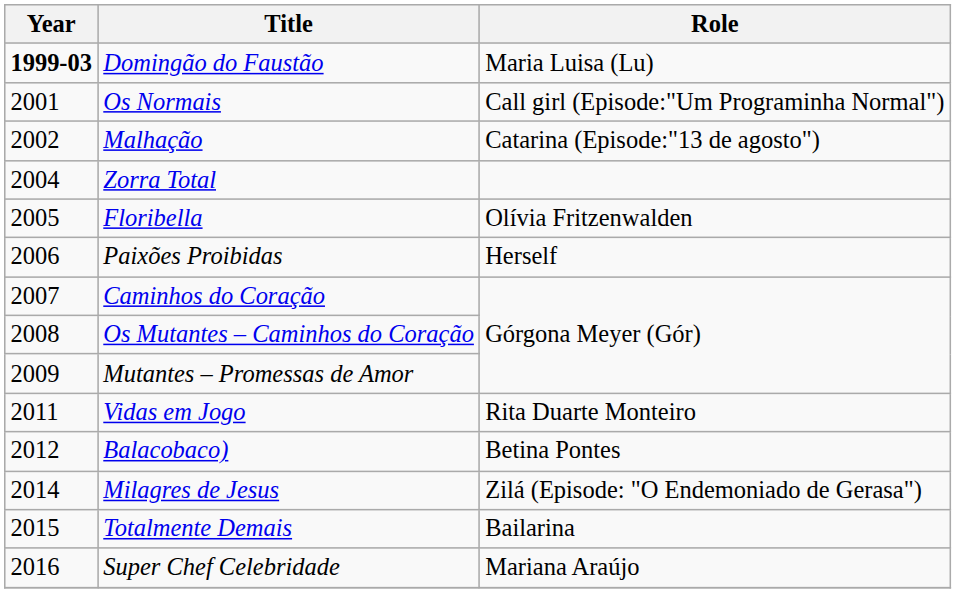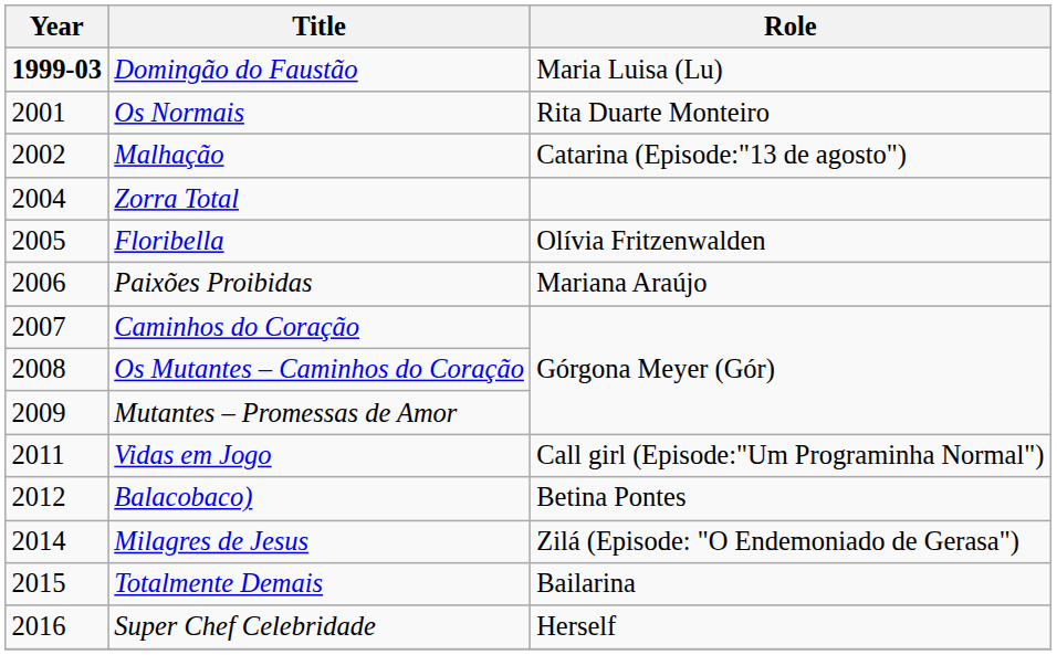 <table class="wikitable">
 <tr>
 <th>Year</th>
 <th>Title</th>
 <th>Role</th>
 </tr>
 <tr>
 <td><strong>1999-03</strong></td>
 <td><em><a href='#'>Domingão do Faustão</a></em></td>
 <td>Maria Luisa (Lu)</td>
 </tr>
 <tr>
 <td>2001</td>
 <td><em><a href='#'>Os Normais</a></em></td>
-<td>Call girl (Episode:"Um Programinha Normal")</td>
+<td>Rita Duarte Monteiro</td>
 </tr>
 <tr>
 <td>2002</td>
 <td><em><a href='#'>Malhação</a></em></td>
 <td>Catarina (Episode:"13 de agosto")</td>
 </tr>
 <tr>
 <td>2004</td>
 <td><em><a href='#'>Zorra Total</a></em></td>
 <td></td>
 </tr>
 <tr>
 <td>2005</td>
 <td><em><a href='#'>Floribella</a></em></td>
 <td>Olívia Fritzenwalden</td>
 </tr>
 <tr>
 <td>2006</td>
 <td><em>Paixões Proibidas</em></td>
-<td>Herself</td>
+<td>Mariana Araújo</td>
 </tr>
 <tr>
 <td>2007</td>
 <td><em><a href='#'>Caminhos do Coração</a></em></td>
 <td rowspan=3>Górgona Meyer (Gór)</td>
 </tr>
 <tr>
 <td>2008</td>
 <td><em><a href='#'>Os Mutantes – Caminhos do Coração</a></em></td>
 </tr>
 <tr>
 <td>2009</td>
 <td><em>Mutantes – Promessas de Amor</em></td>
 </tr>
 <tr>
 <td>2011</td>
 <td><em><a href='#'>Vidas em Jogo</a></em></td>
-<td>Rita Duarte Monteiro</td>
+<td>Call girl (Episode:"Um Programinha Normal")</td>
 </tr>
 <tr>
 <td>2012</td>
 <td><em><a href='#'>Balacobaco)</a></em></td>
 <td>Betina Pontes</td>
 </tr>
 <tr>
 <td>2014</td>
 <td><em><a href='#'>Milagres de Jesus</a></em></td>
 <td>Zilá (Episode: "O Endemoniado de Gerasa")</td>
 </tr>
 <tr>
 <td>2015</td>
 <td><em><a href='#'>Totalmente Demais</a></em></td>
 <td>Bailarina</td>
 </tr>
 <tr>
 <td>2016</td>
 <td><em>Super Chef Celebridade</em></td>
-<td>Mariana Araújo</td>
+<td>Herself</td>
 </tr>
 <tr>
 </tr>
 </table>
